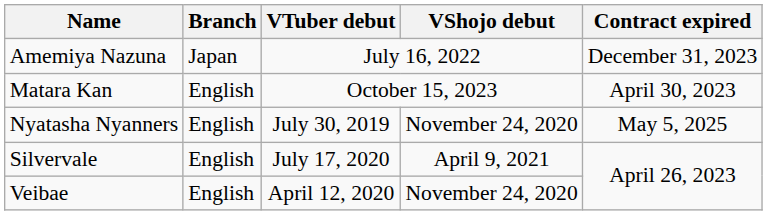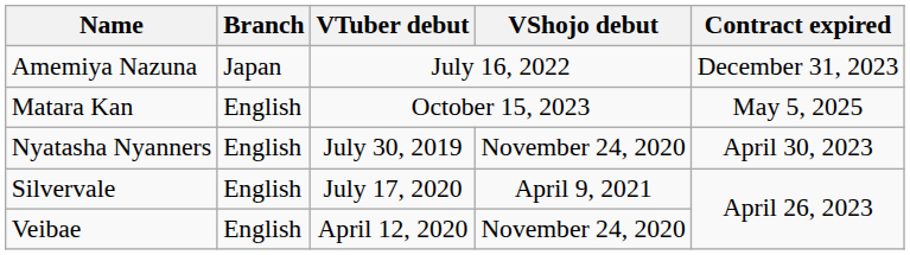 <table Class="wikitable sortable">
 <tr>
 <th scope="col" data-sort-type="text">Name</th>
 <th scope="col" data-sort-type="text">Branch</th>
 <th scope="col" data-sort-type="date">VTuber debut</th>
 <th scope="col" data-sort-type="date">VShojo debut</th>
 <th scope="col" data-sort-type="date">Contract expired</th>
 </tr>
 <tr>
 <td>Amemiya Nazuna</td>
 <td>Japan</td>
 <td colspan="2" style="text-align:center">July 16, 2022</td>
 <td style="text-align:center">December 31, 2023</td>
 </tr>
 <tr>
 <td>Matara Kan</td>
 <td>English</td>
 <td colspan="2" style="text-align:center">October 15, 2023</td>
-<td style="text-align:center">April 30, 2023</td>
+<td style="text-align:center">May 5, 2025</td>
 </tr>
 <tr>
 <td>Nyatasha Nyanners</td>
 <td>English</td>
 <td style="text-align:center">July 30, 2019</td>
 <td style="text-align:center">November 24, 2020</td>
-<td style="text-align:center">May 5, 2025</td>
+<td style="text-align:center">April 30, 2023</td>
 </tr>
 <tr>
 <td>Silvervale</td>
 <td>English</td>
 <td style="text-align:center">July 17, 2020</td>
 <td style="text-align:center">April 9, 2021</td>
 <td rowspan="2" style="text-align:center">April 26, 2023</td>
 </tr>
 <tr>
 <td>Veibae</td>
 <td>English</td>
 <td style="text-align:center">April 12, 2020</td>
 <td style="text-align:center">November 24, 2020</td>
 </tr>
 </table>
